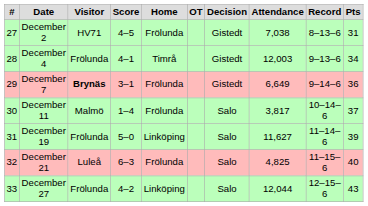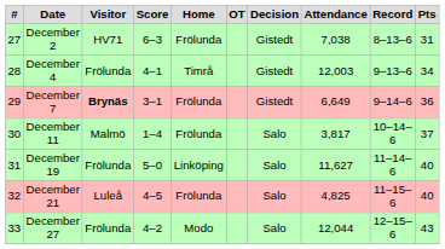 <table class="wikitable" style="width:80%;">
 <tr style="text-align:center; background:#ddd;">
 <td><strong>#</strong></td>
 <td><strong>Date</strong></td>
 <td><strong>Visitor</strong></td>
 <td><strong>Score</strong></td>
 <td><strong>Home</strong></td>
 <td><strong>OT</strong></td>
 <td><strong>Decision</strong></td>
 <td><strong>Attendance</strong></td>
 <td><strong>Record</strong></td>
 <td><strong>Pts</strong></td>
 </tr>
 <tr style="text-align:center; background:#bfb;">
 <td>27</td>
 <td>December 2</td>
 <td>HV71</td>
-<td>4–5</td>
+<td>6–3</td>
 <td>Frölunda</td>
 <td></td>
 <td>Gistedt</td>
 <td>7,038</td>
 <td>8–13–6</td>
 <td>31</td>
 </tr>
 <tr style="text-align:center; background:#bfb;">
 <td>28</td>
 <td>December 4</td>
 <td>Frölunda</td>
 <td>4–1</td>
 <td>Timrå</td>
 <td></td>
 <td>Gistedt</td>
 <td>12,003</td>
 <td>9–13–6</td>
 <td>34</td>
 </tr>
 <tr style="text-align:center; background:#fbb;">
 <td>29</td>
 <td>December 7</td>
 <td><strong>Brynäs</strong></td>
 <td>3–1</td>
 <td>Frölunda</td>
 <td></td>
 <td>Gistedt</td>
 <td>6,649</td>
 <td>9–14–6</td>
 <td>36</td>
 </tr>
 <tr style="text-align:center; background:#bfb;">
 <td>30</td>
 <td>December 11</td>
 <td>Malmö</td>
 <td>1–4</td>
 <td>Frölunda</td>
 <td></td>
 <td>Salo</td>
 <td>3,817</td>
 <td>10–14–6</td>
 <td>37</td>
 </tr>
 <tr style="text-align:center; background:#bfb;">
 <td>31</td>
 <td>December 19</td>
 <td>Frölunda</td>
 <td>5–0</td>
 <td>Linköping</td>
 <td></td>
 <td>Salo</td>
 <td>11,627</td>
 <td>11–14–6</td>
-<td>39</td>
+<td>40</td>
 </tr>
 <tr style="text-align:center; background:#fbb;">
 <td>32</td>
 <td>December 21</td>
 <td>Luleå</td>
-<td>6–3</td>
+<td>4–5</td>
 <td>Frölunda</td>
 <td></td>
 <td>Salo</td>
 <td>4,825</td>
 <td>11–15–6</td>
 <td>40</td>
 </tr>
 <tr style="text-align:center; background:#bfb;">
 <td>33</td>
 <td>December 27</td>
 <td>Frölunda</td>
 <td>4–2</td>
-<td>Linköping</td>
+<td>Modo</td>
 <td></td>
 <td>Salo</td>
 <td>12,044</td>
 <td>12–15–6</td>
 <td>43</td>
 </tr>
 </table>
